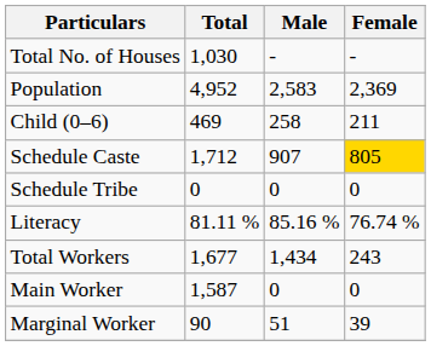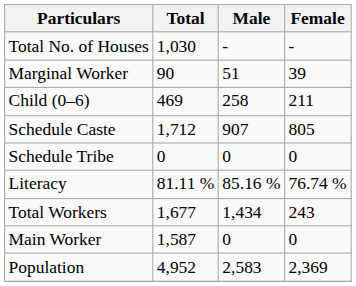 <table class="wikitable sortable">
 <tr>
 <th>Particulars</th>
 <th>Total</th>
 <th>Male</th>
 <th>Female</th>
 </tr>
 <tr>
 <td>Total No. of Houses</td>
 <td>1,030</td>
 <td>-</td>
 <td>-</td>
 </tr>
 <tr>
-<td>Population</td>
-<td>4,952</td>
-<td>2,583</td>
-<td>2,369</td>
+<td>Marginal Worker</td>
+<td>90</td>
+<td>51</td>
+<td>39</td>
 </tr>
 <tr>
 <td>Child (0–6)</td>
 <td>469</td>
 <td>258</td>
 <td>211</td>
 </tr>
 <tr>
 <td>Schedule Caste</td>
 <td>1,712</td>
 <td>907</td>
-<td style="background: gold;">805</td>
+<td>805</td>
 </tr>
 <tr>
 <td>Schedule Tribe</td>
 <td>0</td>
 <td>0</td>
 <td>0</td>
 </tr>
 <tr>
 <td>Literacy</td>
 <td>81.11 %</td>
 <td>85.16 %</td>
 <td>76.74 %</td>
 </tr>
 <tr>
 <td>Total Workers</td>
 <td>1,677</td>
 <td>1,434</td>
 <td>243</td>
 </tr>
 <tr>
 <td>Main Worker</td>
 <td>1,587</td>
 <td>0</td>
 <td>0</td>
 </tr>
 <tr>
-<td>Marginal Worker</td>
-<td>90</td>
-<td>51</td>
-<td>39</td>
+<td>Population</td>
+<td>4,952</td>
+<td>2,583</td>
+<td>2,369</td>
 </tr>
 <tr>
 </tr>
 </table>
